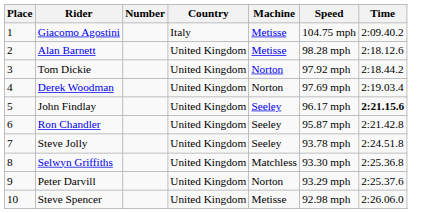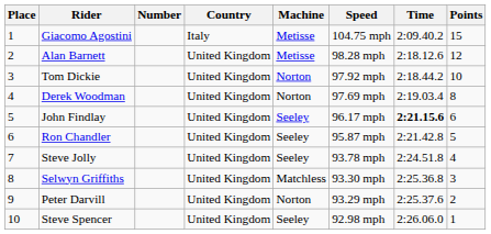 <table class="wikitable" style="font-size: 95%;">
 <tr>
 <th>Place</th>
 <th>Rider</th>
 <th>Number</th>
 <th>Country</th>
 <th>Machine</th>
 <th>Speed</th>
 <th>Time</th>
+<th>Points</th>
 </tr>
 <tr>
 <td>1</td>
 <td> <a href='#'>Giacomo Agostini</a></td>
 <td></td>
 <td>Italy</td>
 <td><a href='#'>Metisse</a></td>
 <td>104.75 mph</td>
 <td>2:09.40.2</td>
+<td>15</td>
 </tr>
 <tr>
 <td>2</td>
 <td> <a href='#'>Alan Barnett</a></td>
 <td></td>
 <td>United Kingdom</td>
 <td><a href='#'>Metisse</a></td>
 <td>98.28 mph</td>
 <td>2:18.12.6</td>
+<td>12</td>
 </tr>
 <tr>
 <td>3</td>
 <td> Tom Dickie</td>
 <td></td>
 <td>United Kingdom</td>
 <td><a href='#'>Norton</a></td>
 <td>97.92 mph</td>
 <td>2:18.44.2</td>
+<td>10</td>
 </tr>
 <tr>
 <td>4</td>
 <td> <a href='#'>Derek Woodman</a></td>
 <td></td>
 <td>United Kingdom</td>
 <td>Norton</td>
 <td>97.69 mph</td>
 <td>2:19.03.4</td>
+<td>8</td>
 </tr>
 <tr>
 <td>5</td>
 <td> John Findlay</td>
 <td></td>
 <td>United Kingdom</td>
 <td><a href='#'>Seeley</a></td>
 <td>96.17 mph</td>
 <td><strong>2:21.15.6</strong></td>
+<td>6</td>
 </tr>
 <tr>
 <td>6</td>
 <td> <a href='#'>Ron Chandler</a></td>
 <td></td>
 <td>United Kingdom</td>
 <td>Seeley</td>
 <td>95.87 mph</td>
 <td>2:21.42.8</td>
+<td>5</td>
 </tr>
 <tr>
 <td>7</td>
 <td> Steve Jolly</td>
 <td></td>
 <td>United Kingdom</td>
 <td>Seeley</td>
 <td>93.78 mph</td>
 <td>2:24.51.8</td>
+<td>4</td>
 </tr>
 <tr>
 <td>8</td>
 <td> <a href='#'>Selwyn Griffiths</a></td>
 <td></td>
 <td>United Kingdom</td>
 <td>Matchless</td>
 <td>93.30 mph</td>
 <td>2:25.36.8</td>
+<td>3</td>
 </tr>
 <tr>
 <td>9</td>
 <td> Peter Darvill</td>
 <td></td>
 <td>United Kingdom</td>
 <td>Norton</td>
 <td>93.29 mph</td>
 <td>2:25.37.6</td>
+<td>2</td>
 </tr>
 <tr>
 <td>10</td>
 <td> Steve Spencer</td>
 <td></td>
 <td>United Kingdom</td>
-<td>Metisse</td>
+<td>Seeley</td>
 <td>92.98 mph</td>
 <td>2:26.06.0</td>
+<td>1</td>
 </tr>
 </table>
